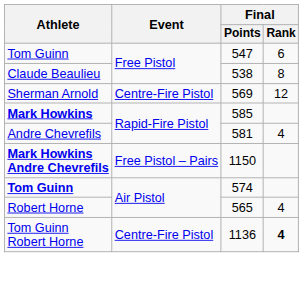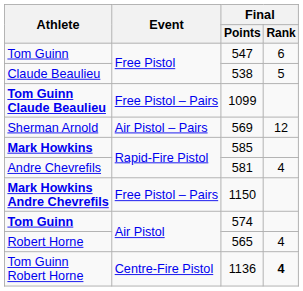 <table class=wikitable style=font-size:90%>
 <tr>
 <th rowspan=2>Athlete</th>
 <th rowspan=2>Event</th>
 <th colspan=2>Final</th>
 </tr>
 <tr style=font-size:95%>
 <th>Points</th>
 <th>Rank</th>
 </tr>
 <tr align=center>
 <td align=left><a href='#'>Tom Guinn</a></td>
 <td align=left rowspan=2><a href='#'>Free Pistol</a></td>
 <td>547</td>
 <td>6</td>
 </tr>
 <tr align=center>
 <td align=left><a href='#'>Claude Beaulieu</a></td>
 <td>538</td>
-<td>8</td>
+<td>5</td>
+</tr>
+<tr align=center>
+<td align=left><strong><a href='#'>Tom Guinn</a></strong><br><strong><a href='#'>Claude Beaulieu</a></strong></td>
+<td align=left><a href='#'>Free Pistol – Pairs</a></td>
+<td>1099</td>
+<td></td>
 </tr>
 <tr align=center>
 <td align=left><a href='#'>Sherman Arnold</a></td>
-<td align=left><a href='#'>Centre-Fire Pistol</a></td>
+<td align=left><a href='#'>Air Pistol – Pairs</a></td>
 <td>569</td>
 <td>12</td>
 </tr>
 <tr align=center>
 <td align=left><strong><a href='#'>Mark Howkins</a></strong></td>
 <td align=left rowspan=2><a href='#'>Rapid-Fire Pistol</a></td>
 <td>585</td>
 <td></td>
 </tr>
 <tr align=center>
 <td align=left><a href='#'>Andre Chevrefils</a></td>
 <td>581</td>
 <td>4</td>
 </tr>
 <tr align=center>
 <td align=left><strong><a href='#'>Mark Howkins</a></strong><br><strong><a href='#'>Andre Chevrefils</a></strong></td>
 <td align=left><a href='#'>Free Pistol – Pairs</a></td>
 <td>1150</td>
 <td></td>
 </tr>
 <tr align=center>
 <td align=left><strong><a href='#'>Tom Guinn</a></strong></td>
 <td align=left rowspan=2><a href='#'>Air Pistol</a></td>
 <td>574</td>
 <td></td>
 </tr>
 <tr align=center>
 <td align=left><a href='#'>Robert Horne</a></td>
 <td>565</td>
 <td>4</td>
 </tr>
 <tr align=center>
 <td align=left><a href='#'>Tom Guinn</a><br><a href='#'>Robert Horne</a></td>
 <td align=left><a href='#'>Centre-Fire Pistol</a></td>
 <td>1136</td>
 <td><strong>4</strong></td>
 </tr>
 </table>
